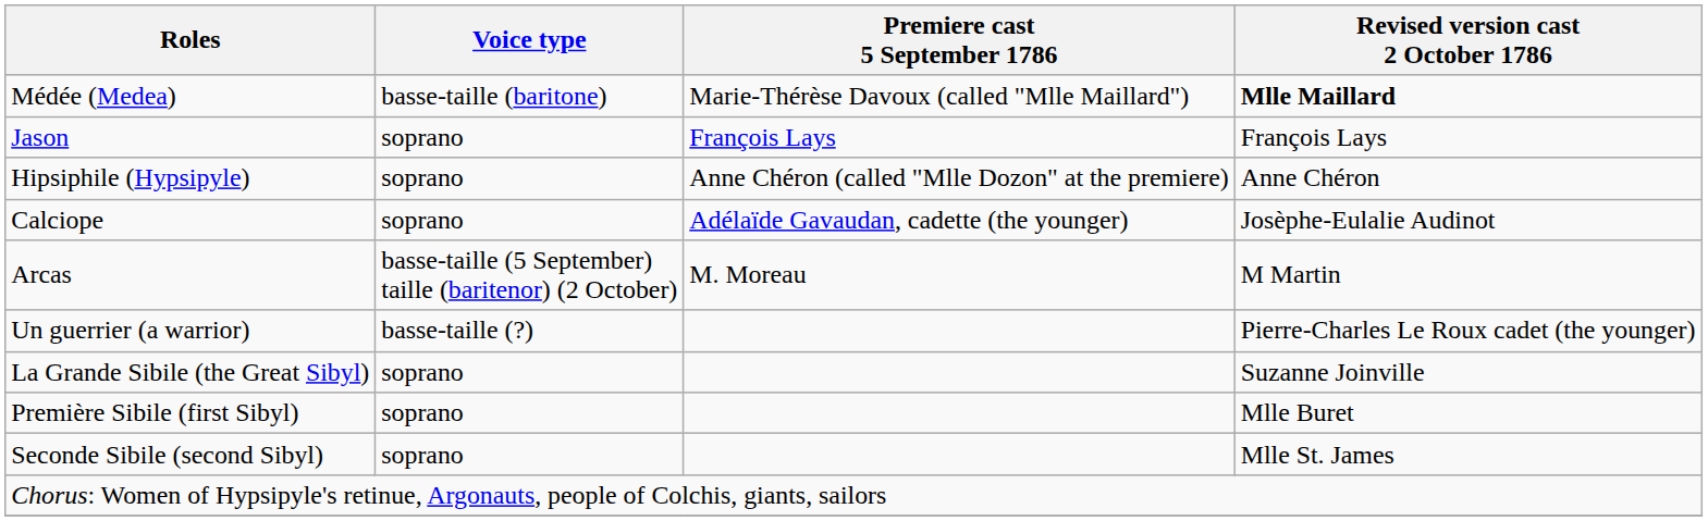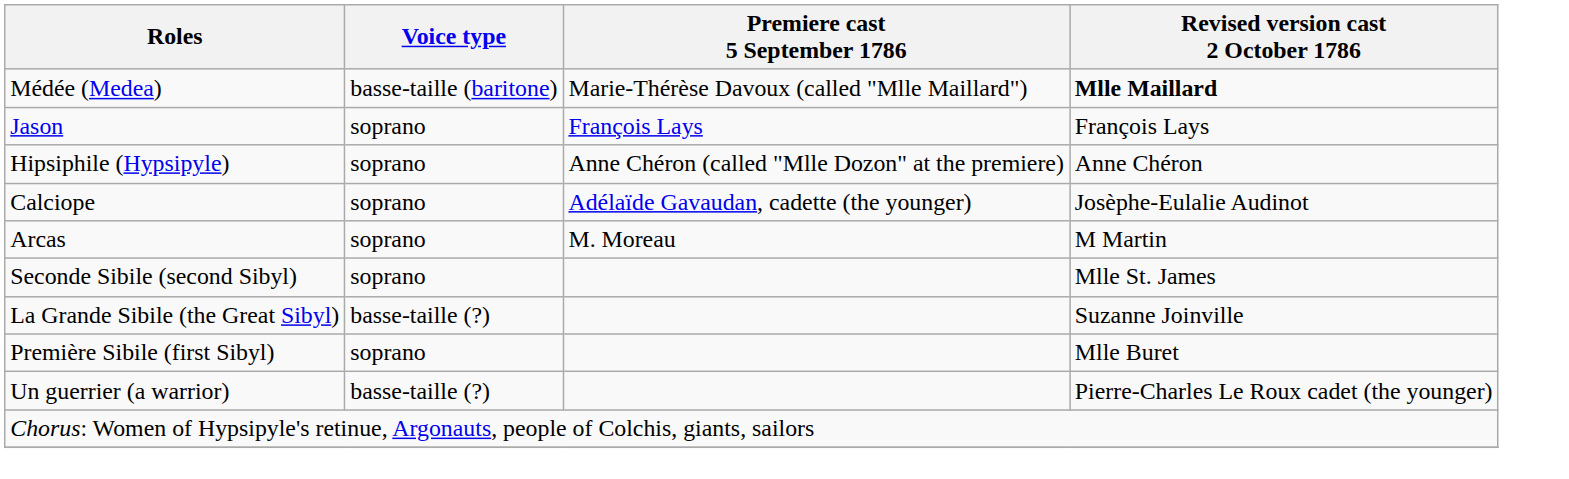 <table class="wikitable">
 <tr>
 <th>Roles</th>
 <th><a href='#'>Voice type</a></th>
 <th>Premiere cast<br>5 September 1786</th>
 <th>Revised version cast<br>2 October 1786</th>
 </tr>
 <tr>
 <td>Médée (<a href='#'>Medea</a>)</td>
 <td>basse-taille (<a href='#'>baritone</a>)</td>
 <td>Marie-Thérèse Davoux (called "Mlle Maillard")</td>
 <td><strong>Mlle Maillard</strong></td>
 </tr>
 <tr>
 <td><a href='#'>Jason</a></td>
 <td>soprano</td>
 <td><a href='#'>François Lays</a></td>
 <td>François Lays</td>
 </tr>
 <tr>
 <td>Hipsiphile (<a href='#'>Hypsipyle</a>)</td>
 <td>soprano</td>
 <td>Anne Chéron (called "Mlle Dozon" at the premiere)</td>
 <td>Anne Chéron</td>
 </tr>
 <tr>
 <td>Calciope</td>
 <td>soprano</td>
 <td><a href='#'>Adélaïde Gavaudan</a>, cadette (the younger)</td>
 <td>Josèphe-Eulalie Audinot</td>
 </tr>
 <tr>
 <td>Arcas</td>
-<td>basse-taille (5 September)<br>taille (<a href='#'>baritenor</a>) (2 October)</td>
+<td>soprano</td>
 <td>M. Moreau</td>
 <td>M Martin</td>
 </tr>
 <tr>
-<td>Un guerrier (a warrior)</td>
-<td>basse-taille (?)</td>
+<td>Seconde Sibile (second Sibyl)</td>
+<td>soprano</td>
 <td></td>
-<td>Pierre-Charles Le Roux cadet (the younger)</td>
+<td>Mlle St. James</td>
 </tr>
 <tr>
 <td>La Grande Sibile (the Great <a href='#'>Sibyl</a>)</td>
-<td>soprano</td>
+<td>basse-taille (?)</td>
 <td></td>
 <td>Suzanne Joinville</td>
 </tr>
 <tr>
 <td>Première Sibile (first Sibyl)</td>
 <td>soprano</td>
 <td></td>
 <td>Mlle Buret</td>
 </tr>
 <tr>
-<td>Seconde Sibile (second Sibyl)</td>
-<td>soprano</td>
+<td>Un guerrier (a warrior)</td>
+<td>basse-taille (?)</td>
 <td></td>
-<td>Mlle St. James</td>
+<td>Pierre-Charles Le Roux cadet (the younger)</td>
 </tr>
 <tr>
 <td colspan="4"><em>Chorus</em>: Women of Hypsipyle's retinue, <a href='#'>Argonauts</a>, people of Colchis, giants, sailors</td>
 </tr>
 <tr>
 </tr>
 </table>
